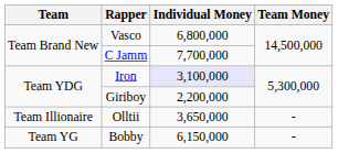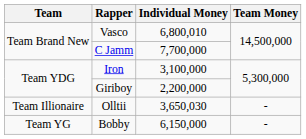 <table class="wikitable" style="text-align:center" border="2">
 <tr>
 <th>Team</th>
 <th>Rapper</th>
 <th>Individual Money</th>
 <th>Team Money</th>
 </tr>
 <tr>
 <td rowspan="2">Team Brand New</td>
 <td>Vasco</td>
-<td>6,800,000</td>
+<td>6,800,010</td>
 <td rowspan="2">14,500,000</td>
 </tr>
 <tr>
 <td><a href='#'>C Jamm</a></td>
 <td>7,700,000</td>
 </tr>
 <tr>
 <td rowspan="2">Team YDG</td>
 <td><a href='#'>Iron</a></td>
-<td style="background: lavender;">3,100,000</td>
+<td>3,100,000</td>
 <td rowspan="2">5,300,000</td>
 </tr>
 <tr>
 <td>Giriboy</td>
 <td>2,200,000</td>
 </tr>
 <tr>
 <td>Team Illionaire</td>
 <td>Olltii</td>
-<td>3,650,000</td>
+<td>3,650,030</td>
 <td>-</td>
 </tr>
 <tr>
 <td>Team YG</td>
 <td>Bobby</td>
 <td>6,150,000</td>
 <td>-</td>
 </tr>
 </table>
